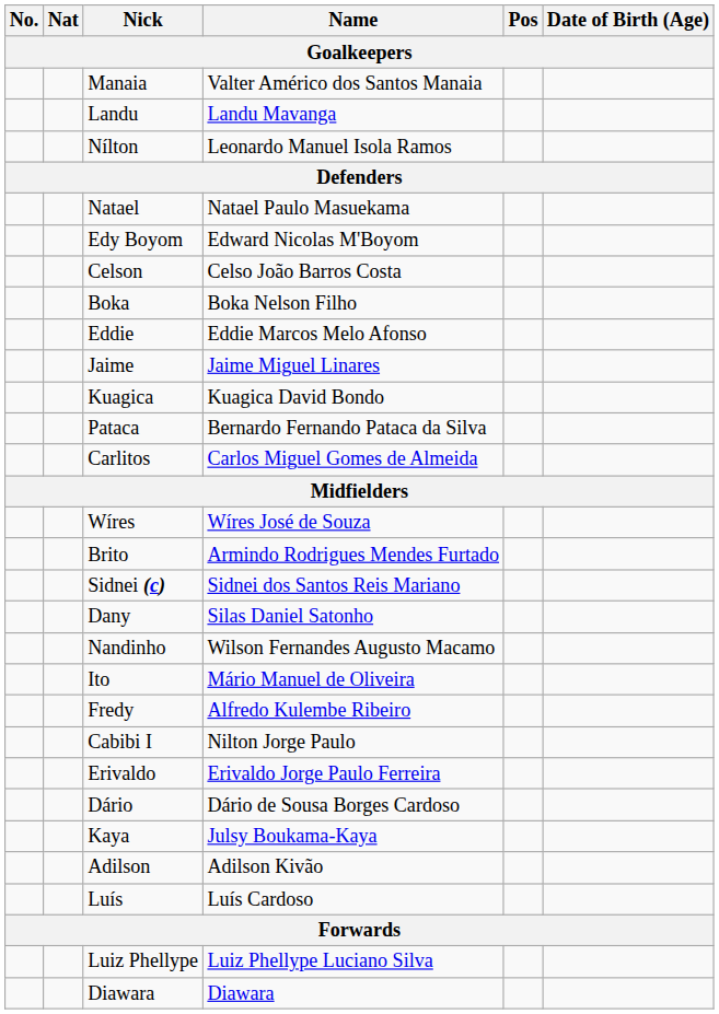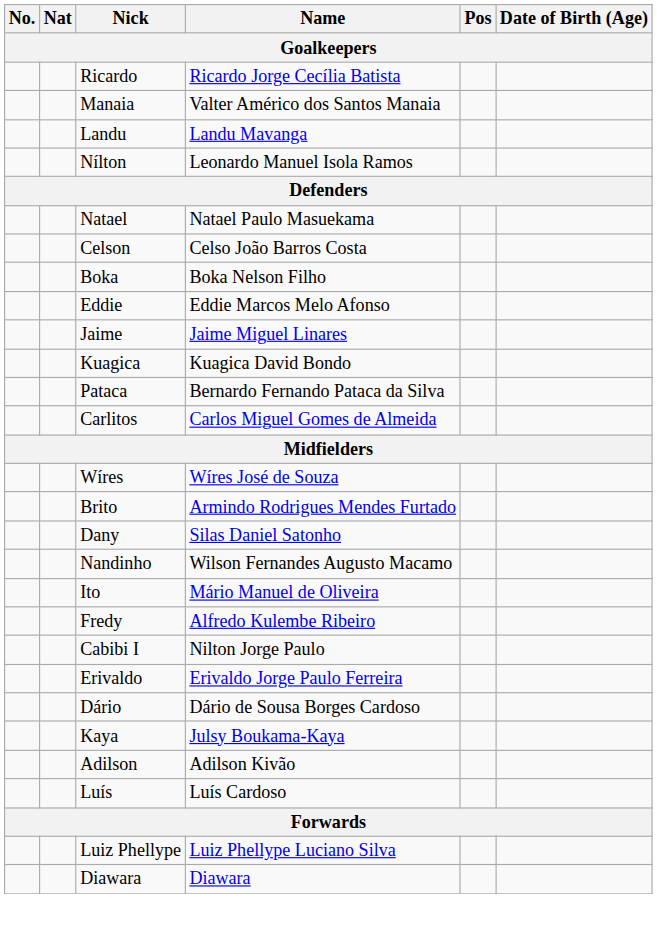 <table class="wikitable ve-ce-branchNode ve-ce-tableNode">
 <tr>
 <th>No.</th>
 <th>Nat</th>
 <th>Nick</th>
 <th>Name</th>
 <th>Pos</th>
 <th>Date of Birth (Age)</th>
 </tr>
 <tr>
 <th colspan="6">Goalkeepers</th>
+</tr>
+<tr>
+<td></td>
+<td></td>
+<td>Ricardo</td>
+<td><a href='#'>Ricardo Jorge Cecília Batista</a></td>
+<td></td>
+<td></td>
 </tr>
 <tr>
 <td></td>
 <td></td>
 <td>Manaia</td>
 <td>Valter Américo dos Santos Manaia</td>
 <td></td>
 <td></td>
 </tr>
 <tr>
 <td></td>
 <td></td>
 <td>Landu</td>
 <td><a href='#'>Landu Mavanga</a></td>
 <td></td>
 <td></td>
 </tr>
 <tr>
 <td></td>
 <td></td>
 <td>Nílton</td>
 <td>Leonardo Manuel Isola Ramos</td>
 <td></td>
 <td></td>
 </tr>
 <tr>
 <th colspan="6">Defenders</th>
 </tr>
 <tr>
 <td></td>
 <td></td>
 <td>Natael</td>
 <td>Natael Paulo Masuekama</td>
-<td></td>
-<td></td>
-</tr>
-<tr>
-<td></td>
-<td></td>
-<td>Edy Boyom</td>
-<td>Edward Nicolas M'Boyom</td>
 <td></td>
 <td></td>
 </tr>
 <tr>
 <td></td>
 <td></td>
 <td>Celson</td>
 <td>Celso João Barros Costa</td>
 <td></td>
 <td></td>
 </tr>
 <tr>
 <td></td>
 <td></td>
 <td>Boka</td>
 <td>Boka Nelson Filho</td>
 <td></td>
 <td></td>
 </tr>
 <tr>
 <td></td>
 <td></td>
 <td>Eddie</td>
 <td>Eddie Marcos Melo Afonso</td>
 <td></td>
 <td></td>
 </tr>
 <tr>
 <td></td>
 <td></td>
 <td>Jaime</td>
 <td><a href='#'>Jaime Miguel Linares</a></td>
 <td></td>
 <td></td>
 </tr>
 <tr>
 <td></td>
 <td></td>
 <td>Kuagica</td>
 <td>Kuagica David Bondo</td>
 <td></td>
 <td></td>
 </tr>
 <tr>
 <td></td>
 <td></td>
 <td>Pataca</td>
 <td>Bernardo Fernando Pataca da Silva</td>
 <td></td>
 <td></td>
 </tr>
 <tr>
 <td></td>
 <td></td>
 <td>Carlitos</td>
 <td><a href='#'>Carlos Miguel Gomes de Almeida</a></td>
 <td></td>
 <td></td>
 </tr>
 <tr>
 <th colspan="6">Midfielders</th>
 </tr>
 <tr>
 <td></td>
 <td></td>
 <td>Wíres</td>
 <td><a href='#'>Wíres José de Souza</a></td>
 <td></td>
 <td></td>
 </tr>
 <tr>
 <td></td>
 <td></td>
 <td>Brito</td>
 <td><a href='#'>Armindo Rodrigues Mendes Furtado</a></td>
-<td></td>
-<td></td>
-</tr>
-<tr>
-<td></td>
-<td></td>
-<td>Sidnei <strong><em>(<a href='#'>c</a>)</em></strong></td>
-<td><a href='#'>Sidnei dos Santos Reis Mariano</a></td>
 <td></td>
 <td></td>
 </tr>
 <tr>
 <td></td>
 <td></td>
 <td>Dany</td>
 <td><a href='#'>Silas Daniel Satonho</a></td>
 <td></td>
 <td></td>
 </tr>
 <tr>
 <td></td>
 <td></td>
 <td>Nandinho</td>
 <td>Wilson Fernandes Augusto Macamo</td>
 <td></td>
 <td></td>
 </tr>
 <tr>
 <td></td>
 <td></td>
 <td>Ito</td>
 <td><a href='#'>Mário Manuel de Oliveira</a></td>
 <td></td>
 <td></td>
 </tr>
 <tr>
 <td></td>
 <td></td>
 <td>Fredy</td>
 <td><a href='#'>Alfredo Kulembe Ribeiro</a></td>
 <td></td>
 <td></td>
 </tr>
 <tr>
 <td></td>
 <td></td>
 <td>Cabibi I</td>
 <td>Nilton Jorge Paulo</td>
 <td></td>
 <td></td>
 </tr>
 <tr>
 <td></td>
 <td></td>
 <td>Erivaldo</td>
 <td><a href='#'>Erivaldo Jorge Paulo Ferreira</a></td>
 <td></td>
 <td></td>
 </tr>
 <tr>
 <td></td>
 <td></td>
 <td>Dário</td>
 <td>Dário de Sousa Borges Cardoso</td>
 <td></td>
 <td></td>
 </tr>
 <tr>
 <td></td>
 <td></td>
 <td>Kaya</td>
 <td><a href='#'>Julsy Boukama-Kaya</a></td>
 <td></td>
 <td></td>
 </tr>
 <tr>
 <td></td>
 <td></td>
 <td>Adilson</td>
 <td>Adilson Kivão</td>
 <td></td>
 <td></td>
 </tr>
 <tr>
 <td></td>
 <td></td>
 <td>Luís</td>
 <td>Luís Cardoso</td>
 <td></td>
 <td></td>
 </tr>
 <tr>
 <th colspan="6">Forwards</th>
 </tr>
 <tr>
 <td></td>
 <td></td>
 <td>Luiz Phellype</td>
 <td><a href='#'>Luiz Phellype Luciano Silva</a></td>
 <td></td>
 <td></td>
 </tr>
 <tr>
 <td></td>
 <td></td>
 <td>Diawara</td>
 <td><a href='#'>Diawara</a></td>
 <td></td>
 <td></td>
 </tr>
 </table>
